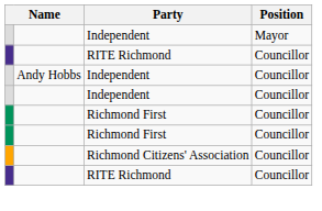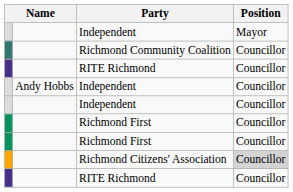 <table class="wikitable sortable">
 <tr>
 <th colspan="2">Name</th>
 <th>Party</th>
 <th>Position</th>
 </tr>
 <tr>
 <td style="background:gainsboro"></td>
 <td></td>
 <td>Independent</td>
 <td>Mayor</td>
+</tr>
+<tr>
+<td bgcolor=#307672> </td>
+<td></td>
+<td>Richmond Community Coalition</td>
+<td>Councillor</td>
 </tr>
 <tr>
 <td bgcolor=#472D8C> </td>
 <td></td>
 <td>RITE Richmond</td>
 <td>Councillor</td>
 </tr>
 <tr>
 <td style="background:gainsboro"></td>
 <td data-sort-value="Hobbs, Andy">Andy Hobbs</td>
 <td>Independent</td>
 <td>Councillor</td>
 </tr>
 <tr>
 <td style="background:gainsboro"></td>
 <td></td>
 <td>Independent</td>
 <td>Councillor</td>
 </tr>
 <tr>
 <td bgcolor=#00945B> </td>
 <td></td>
 <td>Richmond First</td>
 <td>Councillor</td>
 </tr>
 <tr>
 <td bgcolor=#00945B> </td>
 <td></td>
 <td>Richmond First</td>
 <td>Councillor</td>
 </tr>
 <tr>
 <td bgcolor=#FFA500> </td>
 <td></td>
 <td>Richmond Citizens' Association</td>
-<td>Councillor</td>
+<td style="background: lightgrey;">Councillor</td>
 </tr>
 <tr>
 <td bgcolor=#472D8C> </td>
 <td></td>
 <td>RITE Richmond</td>
 <td>Councillor</td>
 </tr>
 </table>
